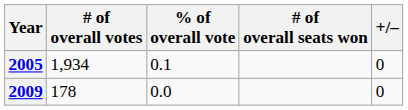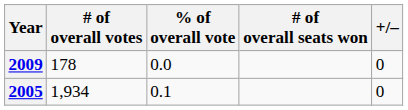 <table class=wikitable>
 <tr>
 <th>Year</th>
 <th># of<br>overall votes</th>
 <th>% of<br>overall vote</th>
 <th># of<br>overall seats won</th>
 <th>+/–</th>
 </tr>
 <tr>
+<th><a href='#'>2009</a></th>
+<td>178</td>
+<td>0.0</td>
+<td></td>
+<td> 0</td>
+</tr>
+<tr>
 <th><a href='#'>2005</a></th>
 <td>1,934</td>
 <td>0.1</td>
 <td></td>
 <td> 0</td>
 </tr>
-<tr>
-<th><a href='#'>2009</a></th>
-<td>178</td>
-<td>0.0</td>
-<td></td>
-<td> 0</td>
-</tr>
 </table>
